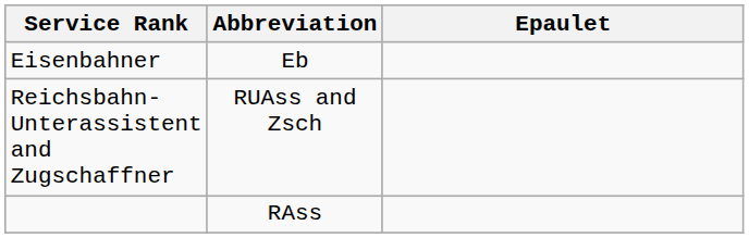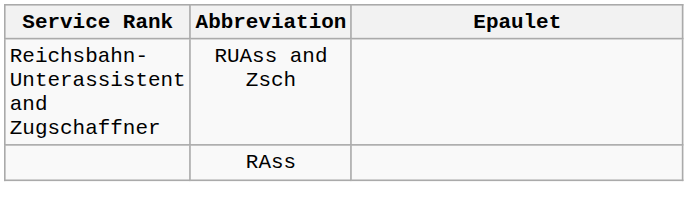 <table class="wikitable">
 <tr>
 <th width="100">Service Rank</th>
 <th width="50">Abbreviation</th>
 <th width="200">Epaulet</th>
-</tr>
-<tr>
-<td>Eisenbahner</td>
-<td valign="top" align="center">Eb</td>
-<td valign="top" align="center"></td>
 </tr>
 <tr>
 <td>Reichsbahn-Unterassistent and Zugschaffner</td>
 <td valign="top" align="center">RUAss and Zsch</td>
 <td valign="top" align="center"></td>
 </tr>
 <tr>
 <td></td>
 <td valign="top" align="center">RAss</td>
 <td valign="top" align="center"></td>
 </tr>
 </table>
